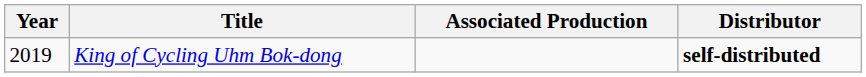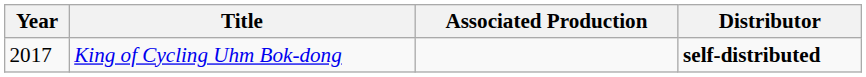 <table class="wikitable" style="width:650px">
 <tr>
 <th>Year</th>
 <th>Title</th>
 <th>Associated Production</th>
 <th>Distributor</th>
 </tr>
 <tr>
-<td>2019</td>
+<td>2017</td>
 <td><em><a href='#'>King of Cycling Uhm Bok-dong</a></em></td>
 <td></td>
 <td><strong>self-distributed</strong></td>
 </tr>
 </table>
